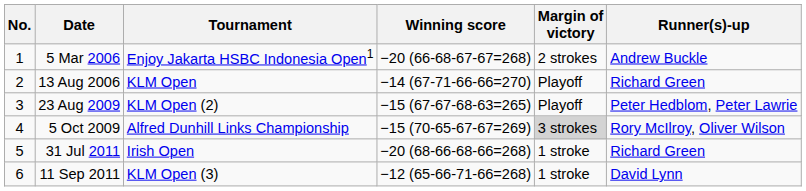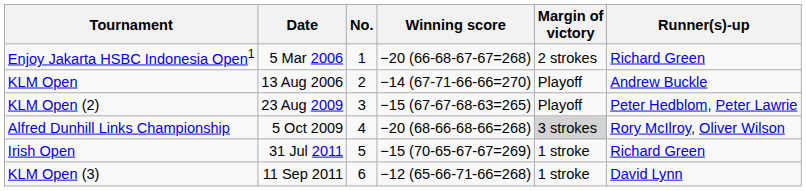 <table class="wikitable" style="font-size:95%;">
 <tr>
+<th>Tournament</th>
+<th>Date</th>
 <th>No.</th>
-<th>Date</th>
-<th>Tournament</th>
 <th>Winning score</th>
 <th>Margin of<br>victory</th>
 <th>Runner(s)-up</th>
 </tr>
 <tr>
+<td><a href='#'>Enjoy Jakarta HSBC Indonesia Open</a><sup>1</sup></td>
+<td align=right>5 Mar <a href='#'>2006</a></td>
 <td align=center>1</td>
-<td align=right>5 Mar <a href='#'>2006</a></td>
-<td><a href='#'>Enjoy Jakarta HSBC Indonesia Open</a><sup>1</sup></td>
 <td>−20 (66-68-67-67=268)</td>
 <td>2 strokes</td>
+<td> <a href='#'>Richard Green</a></td>
+</tr>
+<tr>
+<td><a href='#'>KLM Open</a></td>
+<td align=right>13 Aug 2006</td>
+<td align=center>2</td>
+<td>−14 (67-71-66-66=270)</td>
+<td>Playoff</td>
 <td> <a href='#'>Andrew Buckle</a></td>
 </tr>
 <tr>
-<td align=center>2</td>
-<td align=right>13 Aug 2006</td>
-<td><a href='#'>KLM Open</a></td>
-<td>−14 (67-71-66-66=270)</td>
-<td>Playoff</td>
-<td> <a href='#'>Richard Green</a></td>
-</tr>
-<tr>
+<td><a href='#'>KLM Open</a> (2)</td>
+<td align=right>23 Aug <a href='#'>2009</a></td>
 <td align=center>3</td>
-<td align=right>23 Aug <a href='#'>2009</a></td>
-<td><a href='#'>KLM Open</a> (2)</td>
 <td>−15 (67-67-68-63=265)</td>
 <td>Playoff</td>
 <td> <a href='#'>Peter Hedblom</a>,  <a href='#'>Peter Lawrie</a></td>
 </tr>
 <tr>
+<td><a href='#'>Alfred Dunhill Links Championship</a></td>
+<td align=right>5 Oct 2009</td>
 <td align=center>4</td>
-<td align=right>5 Oct 2009</td>
-<td><a href='#'>Alfred Dunhill Links Championship</a></td>
-<td>−15 (70-65-67-67=269)</td>
+<td>−20 (68-66-68-66=268)</td>
 <td style="background: lightgrey;">3 strokes</td>
 <td> <a href='#'>Rory McIlroy</a>,  <a href='#'>Oliver Wilson</a></td>
 </tr>
 <tr>
+<td><a href='#'>Irish Open</a></td>
+<td align=right>31 Jul <a href='#'>2011</a></td>
 <td align=center>5</td>
-<td align=right>31 Jul <a href='#'>2011</a></td>
-<td><a href='#'>Irish Open</a></td>
-<td>−20 (68-66-68-66=268)</td>
+<td>−15 (70-65-67-67=269)</td>
 <td>1 stroke</td>
 <td> <a href='#'>Richard Green</a></td>
 </tr>
 <tr>
+<td><a href='#'>KLM Open</a> (3)</td>
+<td align=right>11 Sep 2011</td>
 <td align=center>6</td>
-<td align=right>11 Sep 2011</td>
-<td><a href='#'>KLM Open</a> (3)</td>
 <td>−12 (65-66-71-66=268)</td>
 <td>1 stroke</td>
 <td> <a href='#'>David Lynn</a></td>
 </tr>
 </table>
